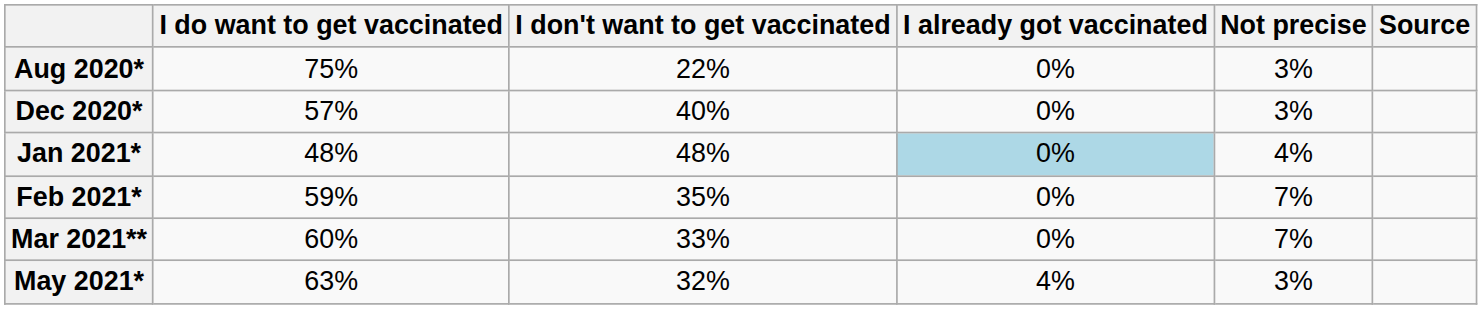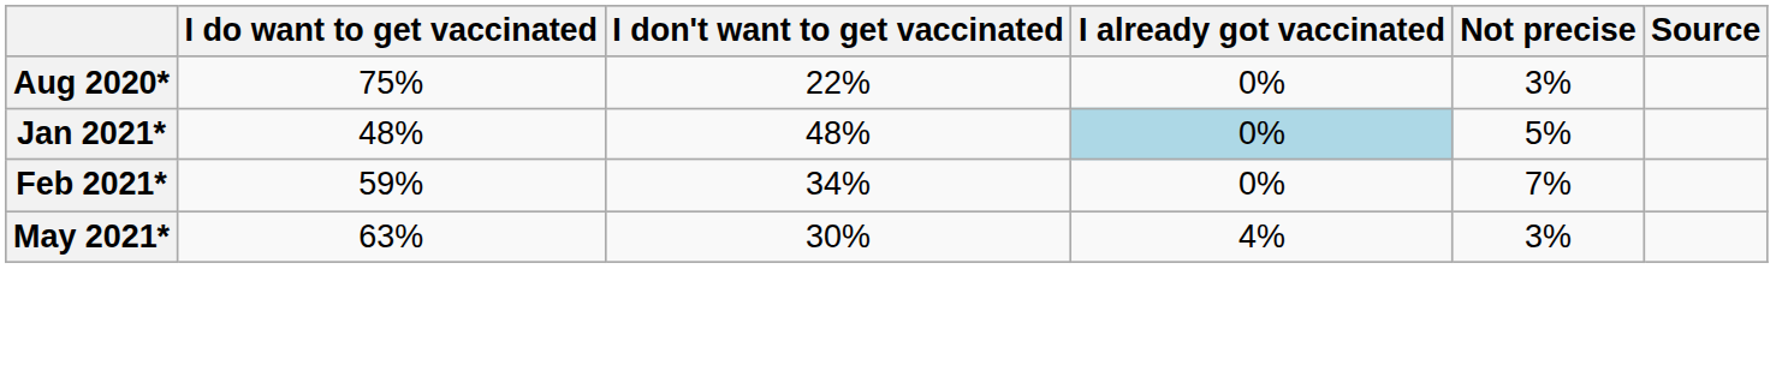 <table class="wikitable" style="text-align:center">
 <tr>
 <th></th>
 <th>I do want to get vaccinated</th>
 <th>I don't want to get vaccinated</th>
 <th>I already got vaccinated</th>
 <th>Not precise</th>
 <th>Source</th>
 </tr>
 <tr>
 <th style="text-align:center">Aug 2020*</th>
 <td>75%</td>
 <td>22%</td>
 <td>0%</td>
 <td>3%</td>
 <td></td>
 </tr>
 <tr>
-<th style="text-align:center">Dec 2020*</th>
-<td>57%</td>
-<td>40%</td>
-<td>0%</td>
-<td>3%</td>
-<td></td>
-</tr>
-<tr>
 <th style="text-align:center">Jan 2021*</th>
 <td>48%</td>
 <td>48%</td>
 <td style="background: lightblue;">0%</td>
-<td>4%</td>
+<td>5%</td>
 <td></td>
 </tr>
 <tr>
 <th style="text-align:center">Feb 2021*</th>
 <td>59%</td>
-<td>35%</td>
-<td>0%</td>
-<td>7%</td>
-<td></td>
-</tr>
-<tr>
-<th style="text-align:center">Mar 2021**</th>
-<td>60%</td>
-<td>33%</td>
+<td>34%</td>
 <td>0%</td>
 <td>7%</td>
 <td></td>
 </tr>
 <tr>
 <th style="text-align:center">May 2021*</th>
 <td>63%</td>
-<td>32%</td>
+<td>30%</td>
 <td>4%</td>
 <td>3%</td>
 <td></td>
 </tr>
 </table>
